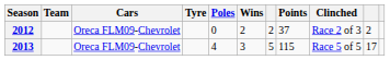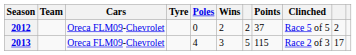 <table class="wikitable sortable plainrowheaders" ; text-align:center;">
 <tr>
 <th scope="col">Season</th>
 <th scope="col">Team</th>
 <th scope="col">Cars</th>
 <th scope="col">Tyre</th>
 <th scope="col"><a href='#'>Poles</a></th>
 <th scope="col">Wins</th>
 <th scope="col"></th>
 <th scope="col">Points</th>
 <th scope="col">Clinched</th>
 <th scope="col"></th>
 <th scope="col" class="unsortable"></th>
 </tr>
 <tr>
 <th scope="row" style="text-align: center;"><a href='#'>2012</a></th>
 <td></td>
 <td><a href='#'>Oreca FLM09</a>-<a href='#'>Chevrolet</a></td>
 <td></td>
 <td>0</td>
 <td>2</td>
 <td>2</td>
 <td>37</td>
-<td><a href='#'>Race 2</a> of 3</td>
+<td><a href='#'>Race 5</a> of 5</td>
 <td>2</td>
 <td style="text-align:center;"></td>
 </tr>
 <tr>
 <th scope="row" style="text-align: center;"><a href='#'>2013</a></th>
 <td></td>
 <td><a href='#'>Oreca FLM09</a>-<a href='#'>Chevrolet</a></td>
 <td></td>
 <td>4</td>
 <td>3</td>
 <td>5</td>
 <td>115</td>
-<td><a href='#'>Race 5</a> of 5</td>
+<td><a href='#'>Race 2</a> of 3</td>
 <td>17</td>
 <td style="text-align:center;"></td>
 </tr>
 </table>
